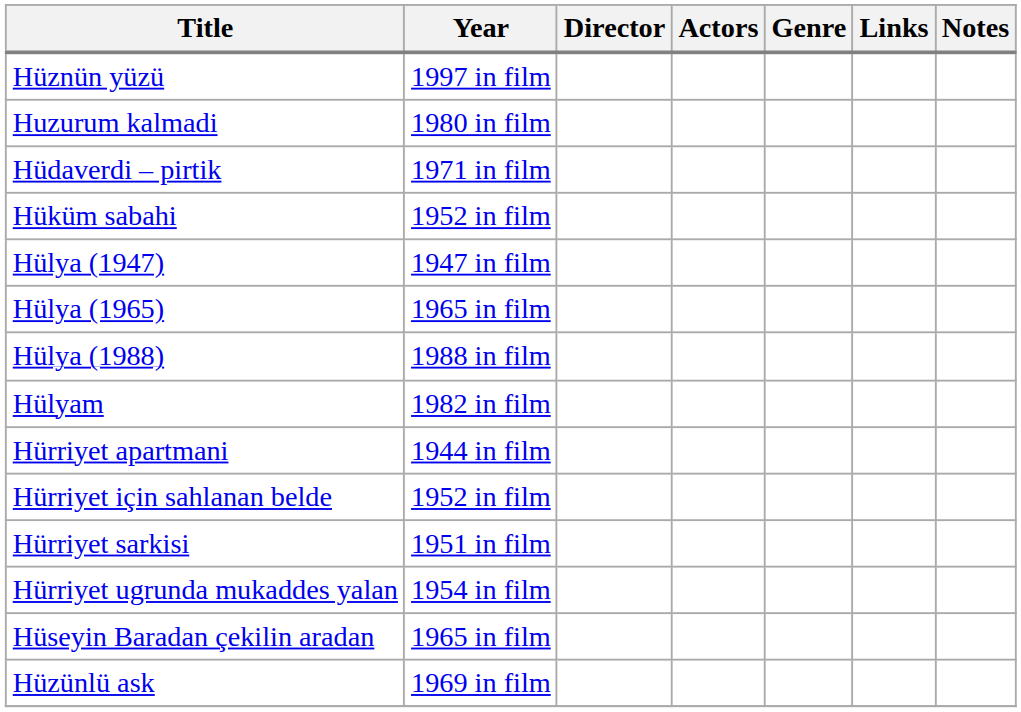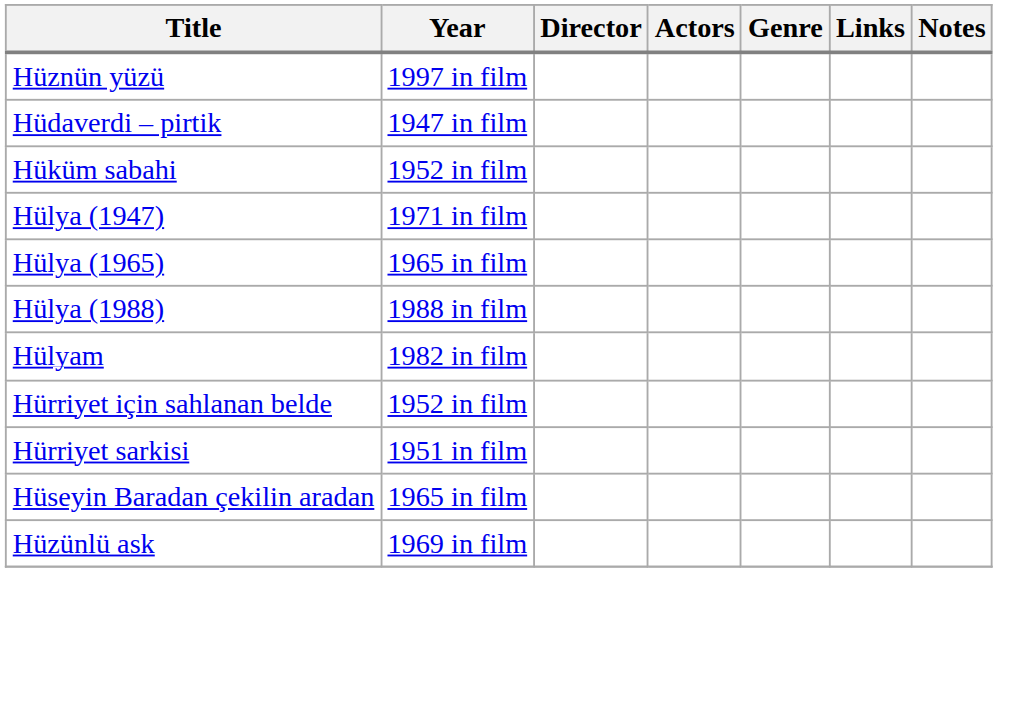 <table class="sortable wikitable" align=left border=1 cellpadding=6 cellspacing=0 style="margin: 0 0 0 1em; background: #ffffff; border: 1px #aaaaaa solid; border-collapse: collapse; text-align:left; font-size: 95%;">
 <tr style="text-align:center; background: #efefef; border-bottom:2px solid gray;">
 <th>Title</th>
 <th>Year</th>
 <th>Director</th>
 <th>Actors</th>
 <th>Genre</th>
 <th>Links</th>
 <th>Notes</th>
 </tr>
 <tr>
 <td><a href='#'>Hüznün yüzü</a></td>
 <td><a href='#'>1997 in film</a></td>
 <td></td>
 <td></td>
 <td></td>
 <td></td>
 <td></td>
 </tr>
 <tr>
-<td><a href='#'>Huzurum kalmadi</a></td>
-<td><a href='#'>1980 in film</a></td>
-<td></td>
-<td></td>
-<td></td>
-<td></td>
-<td></td>
-</tr>
-<tr>
 <td><a href='#'>Hüdaverdi – pirtik</a></td>
-<td><a href='#'>1971 in film</a></td>
+<td><a href='#'>1947 in film</a></td>
 <td></td>
 <td></td>
 <td></td>
 <td></td>
 <td></td>
 </tr>
 <tr>
 <td><a href='#'>Hüküm sabahi</a></td>
 <td><a href='#'>1952 in film</a></td>
 <td></td>
 <td></td>
 <td></td>
 <td></td>
 <td></td>
 </tr>
 <tr>
 <td><a href='#'>Hülya (1947)</a></td>
-<td><a href='#'>1947 in film</a></td>
+<td><a href='#'>1971 in film</a></td>
 <td></td>
 <td></td>
 <td></td>
 <td></td>
 <td></td>
 </tr>
 <tr>
 <td><a href='#'>Hülya (1965)</a></td>
 <td><a href='#'>1965 in film</a></td>
 <td></td>
 <td></td>
 <td></td>
 <td></td>
 <td></td>
 </tr>
 <tr>
 <td><a href='#'>Hülya (1988)</a></td>
 <td><a href='#'>1988 in film</a></td>
 <td></td>
 <td></td>
 <td></td>
 <td></td>
 <td></td>
 </tr>
 <tr>
 <td><a href='#'>Hülyam</a></td>
 <td><a href='#'>1982 in film</a></td>
 <td></td>
 <td></td>
 <td></td>
 <td></td>
 <td></td>
 </tr>
 <tr>
-<td><a href='#'>Hürriyet apartmani</a></td>
-<td><a href='#'>1944 in film</a></td>
-<td></td>
-<td></td>
-<td></td>
-<td></td>
-<td></td>
-</tr>
-<tr>
 <td><a href='#'>Hürriyet için sahlanan belde</a></td>
 <td><a href='#'>1952 in film</a></td>
 <td></td>
 <td></td>
 <td></td>
 <td></td>
 <td></td>
 </tr>
 <tr>
 <td><a href='#'>Hürriyet sarkisi</a></td>
 <td><a href='#'>1951 in film</a></td>
-<td></td>
-<td></td>
-<td></td>
-<td></td>
-<td></td>
-</tr>
-<tr>
-<td><a href='#'>Hürriyet ugrunda mukaddes yalan</a></td>
-<td><a href='#'>1954 in film</a></td>
 <td></td>
 <td></td>
 <td></td>
 <td></td>
 <td></td>
 </tr>
 <tr>
 <td><a href='#'>Hüseyin Baradan çekilin aradan</a></td>
 <td><a href='#'>1965 in film</a></td>
 <td></td>
 <td></td>
 <td></td>
 <td></td>
 <td></td>
 </tr>
 <tr>
 <td><a href='#'>Hüzünlü ask</a></td>
 <td><a href='#'>1969 in film</a></td>
 <td></td>
 <td></td>
 <td></td>
 <td></td>
 <td></td>
 </tr>
 <tr>
 </tr>
 </table>
